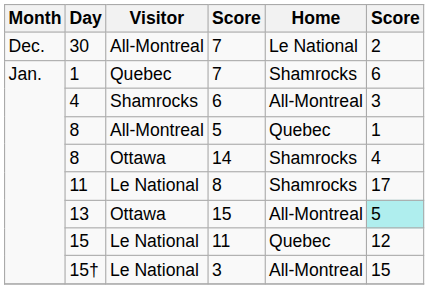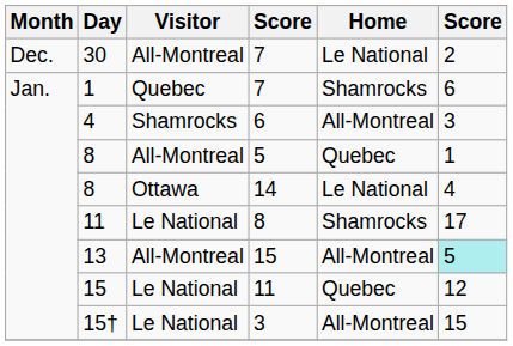 <table class="wikitable">
 <tr>
 <th>Month</th>
 <th>Day</th>
 <th>Visitor</th>
 <th>Score</th>
 <th>Home</th>
 <th>Score</th>
 </tr>
 <tr>
 <td>Dec.</td>
 <td>30</td>
 <td>All-Montreal</td>
 <td>7</td>
 <td>Le National</td>
 <td>2</td>
 </tr>
 <tr>
 <td rowspan=8 valign=top>Jan.</td>
 <td>1</td>
 <td>Quebec</td>
 <td>7</td>
 <td>Shamrocks</td>
 <td>6</td>
 </tr>
 <tr>
 <td>4</td>
 <td>Shamrocks</td>
 <td>6</td>
 <td>All-Montreal</td>
 <td>3</td>
 </tr>
 <tr>
 <td>8</td>
 <td>All-Montreal</td>
 <td>5</td>
 <td>Quebec</td>
 <td>1</td>
 </tr>
 <tr>
 <td>8</td>
 <td>Ottawa</td>
 <td>14</td>
-<td>Shamrocks</td>
+<td>Le National</td>
 <td>4</td>
 </tr>
 <tr>
 <td>11</td>
 <td>Le National</td>
 <td>8</td>
 <td>Shamrocks</td>
 <td>17</td>
 </tr>
 <tr>
 <td>13</td>
-<td>Ottawa</td>
+<td>All-Montreal</td>
 <td>15</td>
 <td>All-Montreal</td>
 <td style="background: paleturquoise;">5</td>
 </tr>
 <tr>
 <td>15</td>
 <td>Le National</td>
 <td>11</td>
 <td>Quebec</td>
 <td>12</td>
 </tr>
 <tr>
 <td>15†</td>
 <td>Le National</td>
 <td>3</td>
 <td>All-Montreal</td>
 <td>15</td>
 </tr>
 <tr>
 </tr>
 </table>
